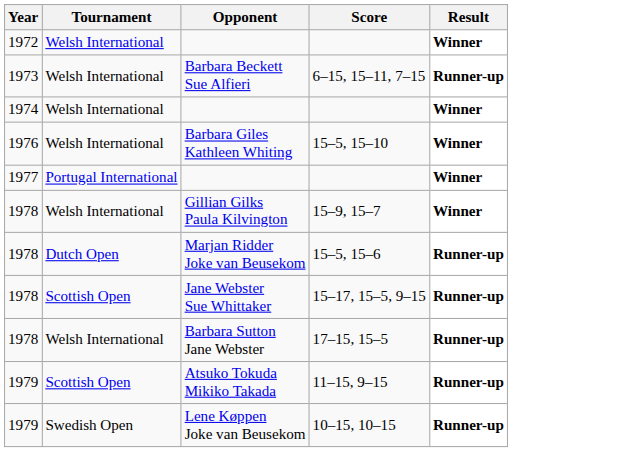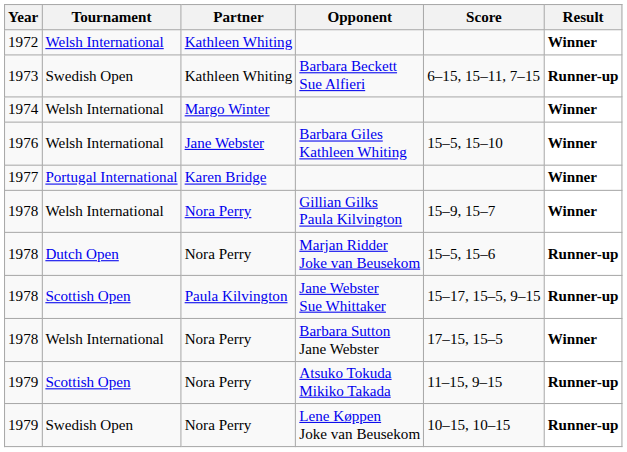 <table class="sortable wikitable" style="font-size: 90%;">
 <tr>
 <th>Year</th>
 <th>Tournament</th>
+<th>Partner</th>
 <th>Opponent</th>
 <th>Score</th>
 <th>Result</th>
 </tr>
 <tr>
 <td align="center">1972</td>
 <td align="left"><a href='#'>Welsh International</a></td>
+<td align="left"> <a href='#'>Kathleen Whiting</a></td>
 <td align="left"> <br></td>
 <td align="left"></td>
 <td style="text-align:left; background:white"> <strong>Winner</strong></td>
 </tr>
 <tr>
 <td align="center">1973</td>
-<td align="left">Welsh International</td>
+<td align="left">Swedish Open</td>
+<td align="left"> Kathleen Whiting</td>
 <td align="left"> <a href='#'>Barbara Beckett</a><br> <a href='#'>Sue Alfieri</a></td>
 <td align="left">6–15, 15–11, 7–15</td>
 <td style="text-align:left; background:white"> <strong>Runner-up</strong></td>
 </tr>
 <tr>
 <td align="center">1974</td>
 <td align="left">Welsh International</td>
+<td align="left"> <a href='#'>Margo Winter</a></td>
 <td align="left"> <br></td>
 <td align="left"></td>
 <td style="text-align:left; background:white"> <strong>Winner</strong></td>
 </tr>
 <tr>
 <td align="center">1976</td>
 <td align="left">Welsh International</td>
+<td align="left"> <a href='#'>Jane Webster</a></td>
 <td align="left"> <a href='#'>Barbara Giles</a><br> <a href='#'>Kathleen Whiting</a></td>
 <td align="left">15–5, 15–10</td>
 <td style="text-align:left; background:white"> <strong>Winner</strong></td>
 </tr>
 <tr>
 <td align="center">1977</td>
 <td align="left"><a href='#'>Portugal International</a></td>
+<td align="left"> <a href='#'>Karen Bridge</a></td>
 <td align="left"> <br> </td>
 <td align="left"></td>
 <td style="text-align:left; background:white"> <strong>Winner</strong></td>
 </tr>
 <tr>
 <td align="center">1978</td>
 <td align="left">Welsh International</td>
+<td align="left"> <a href='#'>Nora Perry</a></td>
 <td align="left"> <a href='#'>Gillian Gilks</a><br> <a href='#'>Paula Kilvington</a></td>
 <td align="left">15–9, 15–7</td>
 <td style="text-align:left; background:white"> <strong>Winner</strong></td>
 </tr>
 <tr>
 <td align="center">1978</td>
 <td align="left"><a href='#'>Dutch Open</a></td>
+<td align="left"> Nora Perry</td>
 <td align="left"> <a href='#'>Marjan Ridder</a><br> <a href='#'>Joke van Beusekom</a></td>
 <td align="left">15–5, 15–6</td>
 <td style="text-align:left; background:white"> <strong>Runner-up</strong></td>
 </tr>
 <tr>
 <td align="center">1978</td>
 <td align="left"><a href='#'>Scottish Open</a></td>
+<td align="left"> <a href='#'>Paula Kilvington</a></td>
 <td align="left"> <a href='#'>Jane Webster</a><br> <a href='#'>Sue Whittaker</a></td>
 <td align="left">15–17, 15–5, 9–15</td>
 <td style="text-align:left; background:white"> <strong>Runner-up</strong></td>
 </tr>
 <tr>
 <td align="center">1978</td>
 <td align="left">Welsh International</td>
+<td align="left"> Nora Perry</td>
 <td align="left"> <a href='#'>Barbara Sutton</a><br> Jane Webster</td>
 <td align="left">17–15, 15–5</td>
-<td style="text-align:left; background:white"> <strong>Runner-up</strong></td>
+<td style="text-align:left; background:white"> <strong>Winner</strong></td>
 </tr>
 <tr>
 <td align="center">1979</td>
 <td align="left"><a href='#'>Scottish Open</a></td>
+<td align="left"> Nora Perry</td>
 <td align="left"> <a href='#'>Atsuko Tokuda</a><br> <a href='#'>Mikiko Takada</a></td>
 <td align="left">11–15, 9–15</td>
 <td style="text-align:left; background:white"> <strong>Runner-up</strong></td>
 </tr>
 <tr>
 <td align="center">1979</td>
 <td align="left">Swedish Open</td>
+<td align="left"> Nora Perry</td>
 <td align="left"> <a href='#'>Lene Køppen</a><br> Joke van Beusekom</td>
 <td align="left">10–15, 10–15</td>
 <td style="text-align:left; background:white"> <strong>Runner-up</strong></td>
 </tr>
 </table>
